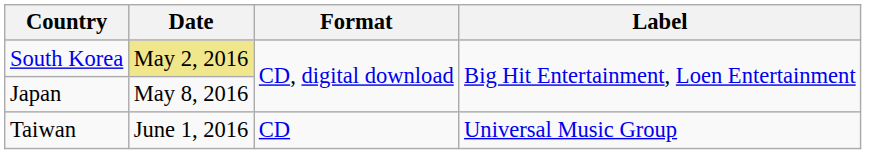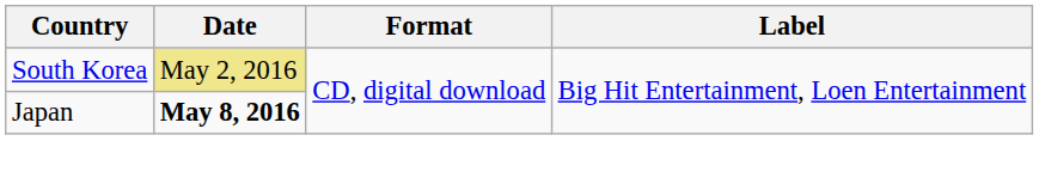 <table class="wikitable">
 <tr>
 <th>Country</th>
 <th>Date</th>
 <th>Format</th>
 <th>Label</th>
 </tr>
 <tr>
 <td><a href='#'>South Korea</a></td>
 <td style="background: khaki;">May 2, 2016</td>
 <td rowspan="2"><a href='#'>CD</a>, <a href='#'>digital download</a></td>
 <td rowspan="2"><a href='#'>Big Hit Entertainment</a>, <a href='#'>Loen Entertainment</a></td>
 </tr>
 <tr>
 <td>Japan</td>
-<td>May 8, 2016</td>
-</tr>
-<tr>
-<td>Taiwan</td>
-<td>June 1, 2016</td>
-<td><a href='#'>CD</a></td>
-<td><a href='#'>Universal Music Group</a></td>
+<td><strong>May 8, 2016</strong></td>
 </tr>
 </table>
